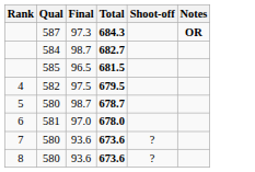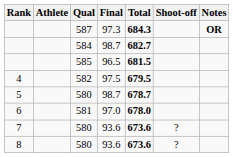 <table class="wikitable sortable" style="text-align: center">
 <tr>
 <th>Rank</th>
+<th>Athlete</th>
 <th>Qual</th>
 <th>Final</th>
 <th>Total</th>
 <th>Shoot-off</th>
 <th>Notes</th>
 </tr>
 <tr>
 <td></td>
+<td align=left></td>
 <td>587</td>
 <td>97.3</td>
 <td><strong>684.3</strong></td>
 <td></td>
 <td><strong>OR</strong></td>
 </tr>
 <tr>
 <td></td>
+<td align=left></td>
 <td>584</td>
 <td>98.7</td>
 <td><strong>682.7</strong></td>
 <td></td>
 <td></td>
 </tr>
 <tr>
 <td></td>
+<td align=left></td>
 <td>585</td>
 <td>96.5</td>
 <td><strong>681.5</strong></td>
 <td></td>
 <td></td>
 </tr>
 <tr>
 <td>4</td>
+<td align=left></td>
 <td>582</td>
 <td>97.5</td>
 <td><strong>679.5</strong></td>
 <td></td>
 <td></td>
 </tr>
 <tr>
 <td>5</td>
+<td align=left></td>
 <td>580</td>
 <td>98.7</td>
 <td><strong>678.7</strong></td>
 <td></td>
 <td></td>
 </tr>
 <tr>
 <td>6</td>
+<td align=left></td>
 <td>581</td>
 <td>97.0</td>
 <td><strong>678.0</strong></td>
 <td></td>
 <td></td>
 </tr>
 <tr>
 <td>7</td>
+<td align=left></td>
 <td>580</td>
 <td>93.6</td>
 <td><strong>673.6</strong></td>
 <td>?</td>
 <td></td>
 </tr>
 <tr>
 <td>8</td>
+<td align=left></td>
 <td>580</td>
 <td>93.6</td>
 <td><strong>673.6</strong></td>
 <td>?</td>
 <td></td>
 </tr>
 </table>
